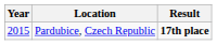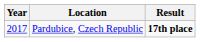 <table class="wikitable" style="text-align:center">
 <tr>
 <th>Year</th>
 <th>Location</th>
 <th>Result</th>
 </tr>
 <tr>
-<td><a href='#'>2015</a></td>
+<td><a href='#'>2017</a></td>
 <td><a href='#'>Pardubice</a>, <a href='#'>Czech Republic</a></td>
 <td><strong>17th place</strong></td>
 </tr>
 </table>
